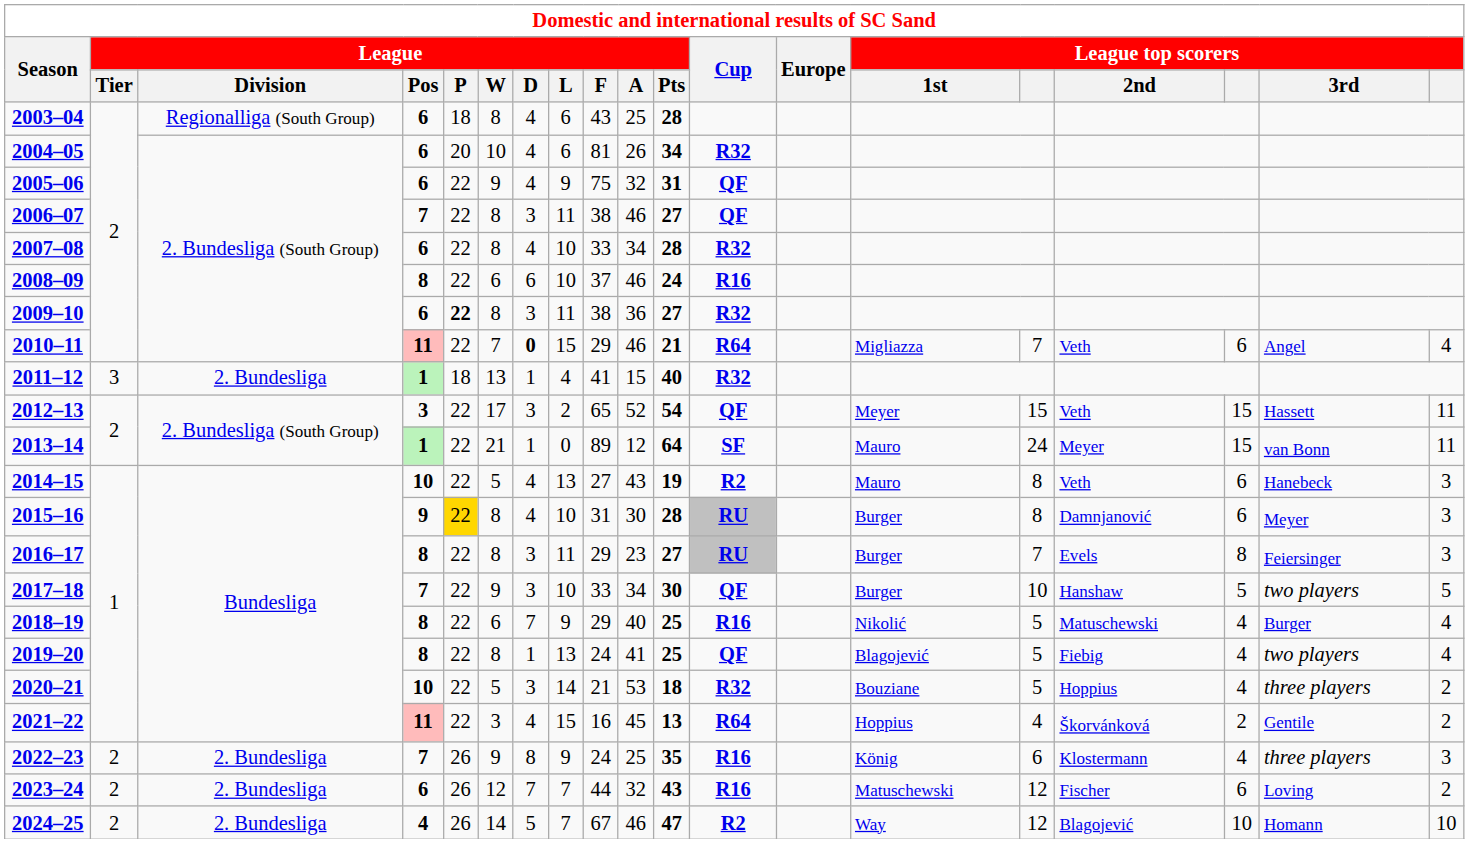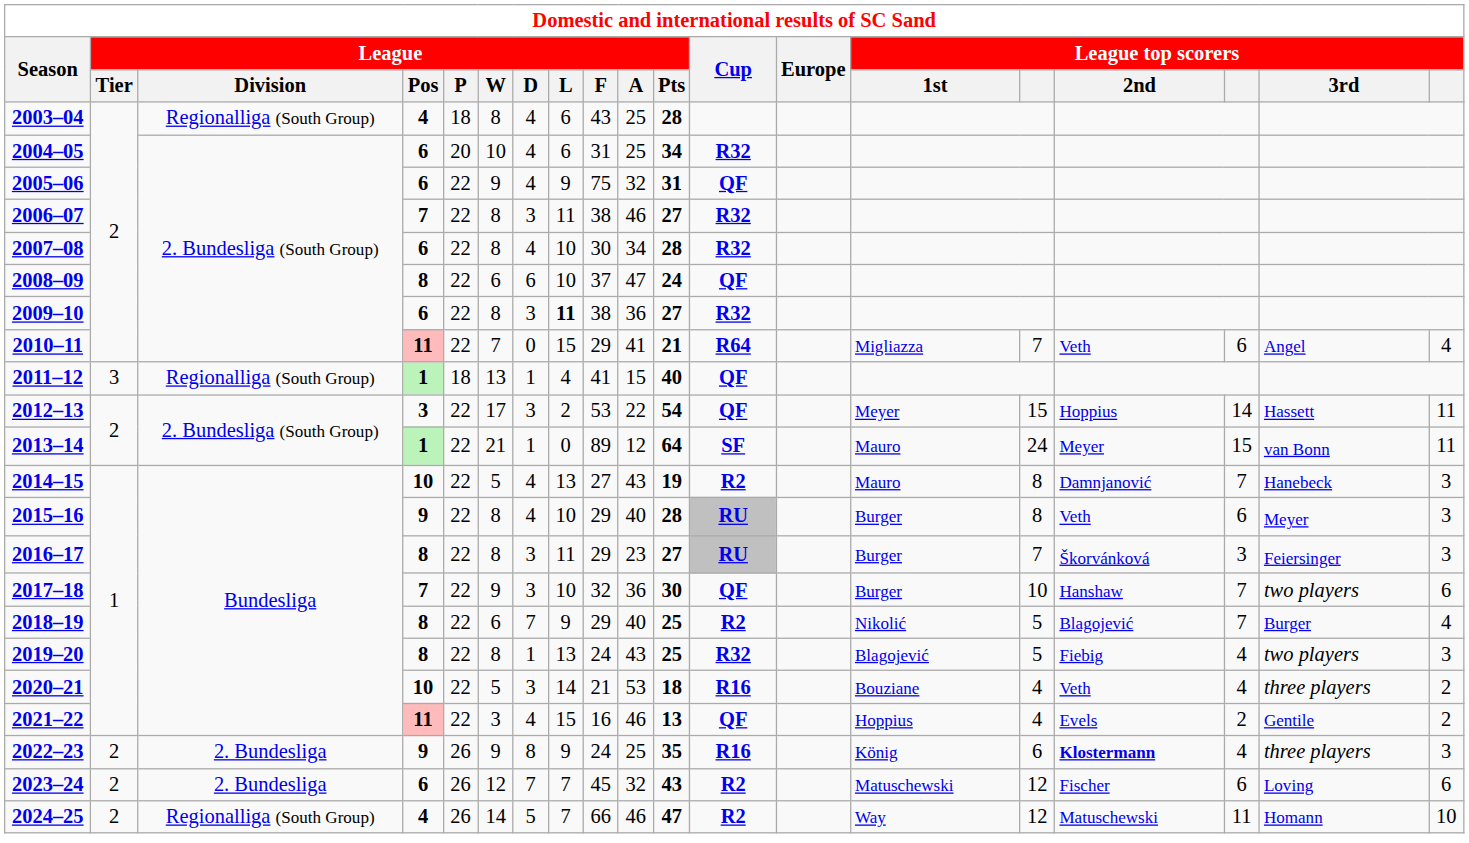 <table class="wikitable" style="text-align: center;">
 <tr>
 <th style="color:red; background:white;" colspan=20>Domestic and international results of SC Sand</th>
 </tr>
 <tr>
 <th rowspan=2 width="60"align=center>Season</th>
 <th colspan="10" style="color:white; background:red;">League</th>
 <th rowspan=2 width="60"align=center><a href='#'>Cup</a></th>
 <th rowspan=2 colspan=2>Europe</th>
 <th colspan=6 style="color:white; background:red;">League top scorers</th>
 </tr>
 <tr>
 <th width="20px">Tier</th>
 <th width=200px>Division</th>
 <th width=20px>Pos</th>
 <th width=20px>P</th>
 <th width=20px>W</th>
 <th width=20px>D</th>
 <th width=20px>L</th>
 <th width=20px>F</th>
 <th width=20px>A</th>
 <th width=20px>Pts</th>
 <th width=125px>1st</th>
 <th width=20px></th>
 <th width=125px>2nd</th>
 <th width=20px></th>
 <th width=125px>3rd</th>
 <th width=20px></th>
 </tr>
 <tr>
 <td><strong><a href='#'>2003–04</a></strong></td>
 <td rowspan=8>2</td>
 <td><a href='#'>Regionalliga</a> <small>(South Group)</small></td>
-<td><strong>6</strong></td>
+<td><strong>4</strong></td>
 <td>18</td>
 <td>8</td>
 <td>4</td>
 <td>6</td>
 <td>43</td>
 <td>25</td>
 <td><strong>28</strong></td>
 <td></td>
 <td colspan=2></td>
 <td colspan=2></td>
 <td colspan=2></td>
 <td colspan=2></td>
 </tr>
 <tr>
 <td><strong><a href='#'>2004–05</a></strong></td>
 <td rowspan=7><a href='#'>2. Bundesliga</a> <small>(South Group)</small></td>
 <td><strong>6</strong></td>
 <td>20</td>
 <td>10</td>
 <td>4</td>
 <td>6</td>
-<td>81</td>
-<td>26</td>
+<td>31</td>
+<td>25</td>
 <td><strong>34</strong></td>
 <td><strong><a href='#'>R32</a></strong></td>
 <td colspan=2></td>
 <td colspan=2></td>
 <td colspan=2></td>
 <td colspan=2></td>
 </tr>
 <tr>
 <td><strong><a href='#'>2005–06</a></strong></td>
 <td><strong>6</strong></td>
 <td>22</td>
 <td>9</td>
 <td>4</td>
 <td>9</td>
 <td>75</td>
 <td>32</td>
 <td><strong>31</strong></td>
 <td><strong><a href='#'>QF</a></strong></td>
 <td colspan=2></td>
 <td colspan=2></td>
 <td colspan=2></td>
 <td colspan=2></td>
 </tr>
 <tr>
 <td><strong><a href='#'>2006–07</a></strong></td>
 <td><strong>7</strong></td>
 <td>22</td>
 <td>8</td>
 <td>3</td>
 <td>11</td>
 <td>38</td>
 <td>46</td>
 <td><strong>27</strong></td>
-<td><strong><a href='#'>QF</a></strong></td>
+<td><strong><a href='#'>R32</a></strong></td>
 <td colspan=2></td>
 <td colspan=2></td>
 <td colspan=2></td>
 <td colspan=2></td>
 </tr>
 <tr>
 <td><strong><a href='#'>2007–08</a></strong></td>
 <td><strong>6</strong></td>
 <td>22</td>
 <td>8</td>
 <td>4</td>
 <td>10</td>
-<td>33</td>
+<td>30</td>
 <td>34</td>
 <td><strong>28</strong></td>
 <td><strong><a href='#'>R32</a></strong></td>
 <td colspan=2></td>
 <td colspan=2></td>
 <td colspan=2></td>
 <td colspan=2></td>
 </tr>
 <tr>
 <td><strong><a href='#'>2008–09</a></strong></td>
 <td><strong>8</strong></td>
 <td>22</td>
 <td>6</td>
 <td>6</td>
 <td>10</td>
 <td>37</td>
-<td>46</td>
+<td>47</td>
 <td><strong>24</strong></td>
-<td><strong><a href='#'>R16</a></strong></td>
+<td><strong><a href='#'>QF</a></strong></td>
 <td colspan=2></td>
 <td colspan=2></td>
 <td colspan=2></td>
 <td colspan=2></td>
 </tr>
 <tr>
 <td><strong><a href='#'>2009–10</a></strong></td>
 <td><strong>6</strong></td>
-<td><strong>22</strong></td>
+<td>22</td>
 <td>8</td>
 <td>3</td>
-<td>11</td>
+<td><strong>11</strong></td>
 <td>38</td>
 <td>36</td>
 <td><strong>27</strong></td>
 <td><strong><a href='#'>R32</a></strong></td>
 <td colspan=2></td>
 <td colspan=2></td>
 <td colspan=2></td>
 <td colspan=2></td>
 </tr>
 <tr>
 <td><strong><a href='#'>2010–11</a></strong></td>
 <td bgcolor=#ffbbbb><strong>11</strong></td>
 <td>22</td>
 <td>7</td>
-<td><strong>0</strong></td>
+<td>0</td>
 <td>15</td>
 <td>29</td>
-<td>46</td>
+<td>41</td>
 <td><strong>21</strong></td>
 <td><strong><a href='#'>R64</a></strong></td>
 <td colspan=2></td>
 <td align=left> <small><a href='#'>Migliazza</a></small></td>
 <td>7</td>
 <td align=left> <small><a href='#'>Veth</a></small></td>
 <td>6</td>
 <td align=left> <small><a href='#'>Angel</a></small></td>
 <td>4</td>
 </tr>
 <tr>
 <td><strong><a href='#'>2011–12</a></strong></td>
 <td>3</td>
-<td><a href='#'>2. Bundesliga</a></td>
+<td><a href='#'>Regionalliga</a> <small>(South Group)</small></td>
 <td bgcolor=#bbf3bb><strong>1</strong></td>
 <td>18</td>
 <td>13</td>
 <td>1</td>
 <td>4</td>
 <td>41</td>
 <td>15</td>
 <td><strong>40</strong></td>
-<td><strong><a href='#'>R32</a></strong></td>
+<td><strong><a href='#'>QF</a></strong></td>
 <td colspan=2></td>
 <td colspan=2></td>
 <td colspan=2></td>
 <td colspan=2></td>
 </tr>
 <tr>
 <td><strong><a href='#'>2012–13</a></strong></td>
 <td rowspan=2>2</td>
 <td rowspan=2><a href='#'>2. Bundesliga</a> <small>(South Group)</small></td>
 <td><strong>3</strong></td>
 <td>22</td>
 <td>17</td>
 <td>3</td>
 <td>2</td>
-<td>65</td>
-<td>52</td>
+<td>53</td>
+<td>22</td>
 <td><strong>54</strong></td>
 <td><strong><a href='#'>QF</a></strong></td>
 <td colspan=2></td>
 <td align=left> <small><a href='#'>Meyer</a></small></td>
 <td>15</td>
-<td align=left> <small><a href='#'>Veth</a></small></td>
-<td>15</td>
+<td align=left> <small><a href='#'>Hoppius</a></small></td>
+<td>14</td>
 <td align=left> <small><a href='#'>Hassett</a></small></td>
 <td>11</td>
 </tr>
 <tr>
 <td><strong><a href='#'>2013–14</a></strong></td>
 <td bgcolor=#bbf3bb><strong>1</strong></td>
 <td>22</td>
 <td>21</td>
 <td>1</td>
 <td>0</td>
 <td>89</td>
 <td>12</td>
 <td><strong>64</strong></td>
 <td><strong><a href='#'>SF</a></strong></td>
 <td colspan=2></td>
 <td align=left> <small><a href='#'>Mauro</a></small></td>
 <td>24</td>
 <td align=left> <small><a href='#'>Meyer</a></small></td>
 <td>15</td>
 <td align=left> <small><a href='#'>van Bonn</a></small> <sup></sup></td>
 <td>11</td>
 </tr>
 <tr>
 <td><strong><a href='#'>2014–15</a></strong></td>
 <td rowspan=8>1</td>
 <td rowspan=8><a href='#'>Bundesliga</a></td>
 <td><strong>10</strong></td>
 <td>22</td>
 <td>5</td>
 <td>4</td>
 <td>13</td>
 <td>27</td>
 <td>43</td>
 <td><strong>19</strong></td>
 <td><strong><a href='#'>R2</a></strong></td>
 <td colspan=2></td>
 <td align=left> <small><a href='#'>Mauro</a></small></td>
 <td>8</td>
-<td align=left> <small><a href='#'>Veth</a></small></td>
-<td>6</td>
+<td align=left> <small><a href='#'>Damnjanović</a></small></td>
+<td>7</td>
 <td align=left> <small><a href='#'>Hanebeck</a></small></td>
 <td>3</td>
 </tr>
 <tr>
 <td><strong><a href='#'>2015–16</a></strong></td>
 <td><strong>9</strong></td>
-<td style="background: gold;">22</td>
+<td>22</td>
 <td>8</td>
 <td>4</td>
 <td>10</td>
-<td>31</td>
-<td>30</td>
+<td>29</td>
+<td>40</td>
 <td><strong>28</strong></td>
 <td bgcolor=silver><strong><a href='#'>RU</a></strong></td>
 <td colspan=2></td>
 <td align=left> <small><a href='#'>Burger</a></small></td>
 <td>8</td>
-<td align=left> <small><a href='#'>Damnjanović</a></small></td>
+<td align=left> <small><a href='#'>Veth</a></small></td>
 <td>6</td>
 <td align=left> <small><a href='#'>Meyer</a></small> <sup></sup></td>
 <td>3</td>
 </tr>
 <tr>
 <td><strong><a href='#'>2016–17</a></strong></td>
 <td><strong>8</strong></td>
 <td>22</td>
 <td>8</td>
 <td>3</td>
 <td>11</td>
 <td>29</td>
 <td>23</td>
 <td><strong>27</strong></td>
 <td bgcolor=silver><strong><a href='#'>RU</a></strong></td>
 <td colspan=2></td>
 <td align=left> <small><a href='#'>Burger</a></small></td>
 <td>7</td>
-<td align=left> <small><a href='#'>Evels</a></small></td>
-<td>8</td>
+<td align=left> <small><a href='#'>Škorvánková</a></small> <sup></sup></td>
+<td>3</td>
 <td align=left> <small><a href='#'>Feiersinger</a></small> <sup></sup></td>
 <td>3</td>
 </tr>
 <tr>
 <td><strong><a href='#'>2017–18</a></strong></td>
 <td><strong>7</strong></td>
 <td>22</td>
 <td>9</td>
 <td>3</td>
 <td>10</td>
-<td>33</td>
-<td>34</td>
+<td>32</td>
+<td>36</td>
 <td><strong>30</strong></td>
 <td><strong><a href='#'>QF</a></strong></td>
 <td colspan=2></td>
 <td align=left> <small><a href='#'>Burger</a></small></td>
 <td>10</td>
 <td align=left> <small><a href='#'>Hanshaw</a></small></td>
-<td>5</td>
+<td>7</td>
 <td align=left><em>two players</em></td>
-<td>5</td>
+<td>6</td>
 </tr>
 <tr>
 <td><strong><a href='#'>2018–19</a></strong></td>
 <td><strong>8</strong></td>
 <td>22</td>
 <td>6</td>
 <td>7</td>
 <td>9</td>
 <td>29</td>
 <td>40</td>
 <td><strong>25</strong></td>
-<td><strong><a href='#'>R16</a></strong></td>
+<td><strong><a href='#'>R2</a></strong></td>
 <td colspan=2></td>
 <td align=left> <small><a href='#'>Nikolić</a></small></td>
 <td>5</td>
-<td align=left> <small><a href='#'>Matuschewski</a></small></td>
-<td>4</td>
+<td align=left> <small><a href='#'>Blagojević</a></small></td>
+<td>7</td>
 <td align=left> <small><a href='#'>Burger</a></small></td>
 <td>4</td>
 </tr>
 <tr>
 <td><strong><a href='#'>2019–20</a></strong></td>
 <td><strong>8</strong></td>
 <td>22</td>
 <td>8</td>
 <td>1</td>
 <td>13</td>
 <td>24</td>
-<td>41</td>
+<td>43</td>
 <td><strong>25</strong></td>
-<td><strong><a href='#'>QF</a></strong></td>
+<td><strong><a href='#'>R32</a></strong></td>
 <td colspan=2></td>
 <td align=left> <small><a href='#'>Blagojević</a></small></td>
 <td>5</td>
 <td align=left> <small><a href='#'>Fiebig</a></small></td>
 <td>4</td>
 <td align=left><em>two players</em></td>
-<td>4</td>
+<td>3</td>
 </tr>
 <tr>
 <td><strong><a href='#'>2020–21</a></strong></td>
 <td><strong>10</strong></td>
 <td>22</td>
 <td>5</td>
 <td>3</td>
 <td>14</td>
 <td>21</td>
 <td>53</td>
 <td><strong>18</strong></td>
-<td><strong><a href='#'>R32</a></strong></td>
+<td><strong><a href='#'>R16</a></strong></td>
 <td colspan=2></td>
 <td align=left> <small><a href='#'>Bouziane</a></small></td>
-<td>5</td>
-<td align=left> <small><a href='#'>Hoppius</a></small></td>
+<td>4</td>
+<td align=left> <small><a href='#'>Veth</a></small></td>
 <td>4</td>
 <td align=left><em>three players</em></td>
 <td>2</td>
 </tr>
 <tr>
 <td><strong><a href='#'>2021–22</a></strong></td>
 <td bgcolor=#ffbbbb><strong>11</strong></td>
 <td>22</td>
 <td>3</td>
 <td>4</td>
 <td>15</td>
 <td>16</td>
-<td>45</td>
+<td>46</td>
 <td><strong>13</strong></td>
-<td><strong><a href='#'>R64</a></strong></td>
+<td><strong><a href='#'>QF</a></strong></td>
 <td colspan=2></td>
 <td align=left> <small><a href='#'>Hoppius</a></small></td>
 <td>4</td>
-<td align=left> <small><a href='#'>Škorvánková</a></small> <sup></sup></td>
+<td align=left> <small><a href='#'>Evels</a></small></td>
 <td>2</td>
 <td align=left> <small><a href='#'>Gentile</a></small></td>
 <td>2</td>
 </tr>
 <tr>
 <td><strong><a href='#'>2022–23</a></strong></td>
 <td>2</td>
 <td><a href='#'>2. Bundesliga</a></td>
-<td><strong>7</strong></td>
+<td><strong>9</strong></td>
 <td>26</td>
 <td>9</td>
 <td>8</td>
 <td>9</td>
 <td>24</td>
 <td>25</td>
 <td><strong>35</strong></td>
 <td><strong><a href='#'>R16</a></strong></td>
 <td colspan=2></td>
 <td align=left> <small><a href='#'>König</a></small></td>
 <td>6</td>
-<td align=left> <small><a href='#'>Klostermann</a></small></td>
+<td align=left><strong> <small><a href='#'>Klostermann</a></small></strong></td>
 <td>4</td>
 <td align=left><em>three players</em></td>
 <td>3</td>
 </tr>
 <tr>
 <td><strong><a href='#'>2023–24</a></strong></td>
 <td>2</td>
 <td><a href='#'>2. Bundesliga</a></td>
 <td><strong>6</strong></td>
 <td>26</td>
 <td>12</td>
 <td>7</td>
 <td>7</td>
-<td>44</td>
+<td>45</td>
 <td>32</td>
 <td><strong>43</strong></td>
-<td><strong><a href='#'>R16</a></strong></td>
+<td><strong><a href='#'>R2</a></strong></td>
 <td colspan=2></td>
 <td align=left> <small><a href='#'>Matuschewski</a></small></td>
 <td>12</td>
 <td align=left> <small><a href='#'>Fischer</a></small></td>
 <td>6</td>
 <td align=left> <small><a href='#'>Loving</a></small></td>
-<td>2</td>
+<td>6</td>
 </tr>
 <tr>
 <td><strong><a href='#'>2024–25</a></strong></td>
 <td>2</td>
-<td><a href='#'>2. Bundesliga</a></td>
+<td><a href='#'>Regionalliga</a> <small>(South Group)</small></td>
 <td><strong>4</strong></td>
 <td>26</td>
 <td>14</td>
 <td>5</td>
 <td>7</td>
-<td>67</td>
+<td>66</td>
 <td>46</td>
 <td><strong>47 </strong></td>
 <td><strong><a href='#'>R2</a></strong></td>
 <td colspan=2></td>
 <td align=left> <small><a href='#'>Way</a></small></td>
 <td>12</td>
-<td align=left> <small><a href='#'>Blagojević</a></small></td>
-<td>10</td>
+<td align=left> <small><a href='#'>Matuschewski</a></small></td>
+<td>11</td>
 <td align=left> <small><a href='#'>Homann</a></small></td>
 <td>10</td>
 </tr>
 </table>
